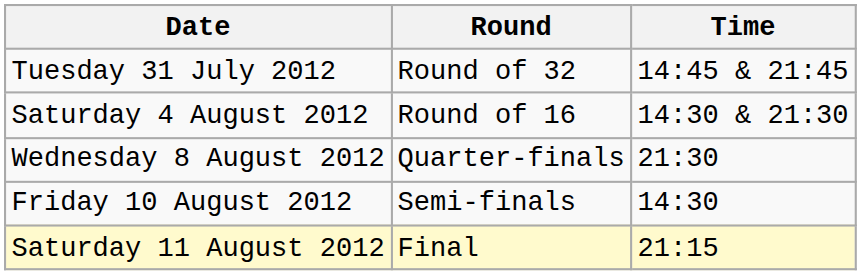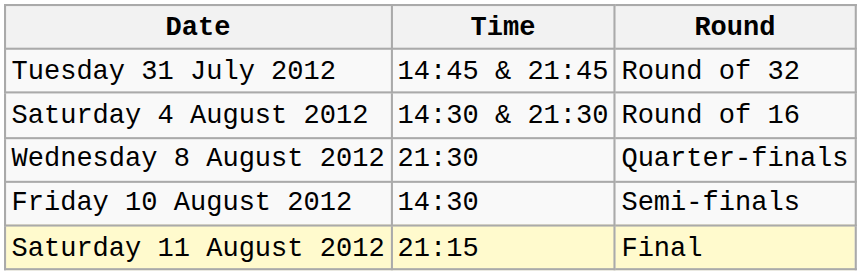 <table class="wikitable">
 <tr>
 <th>Date</th>
+<th>Time</th>
 <th>Round</th>
-<th>Time</th>
 </tr>
 <tr>
 <td>Tuesday 31 July 2012</td>
+<td>14:45 & 21:45</td>
 <td>Round of 32</td>
-<td>14:45 & 21:45</td>
 </tr>
 <tr>
 <td>Saturday 4 August 2012</td>
+<td>14:30 & 21:30</td>
 <td>Round of 16</td>
-<td>14:30 & 21:30</td>
 </tr>
 <tr>
 <td>Wednesday 8 August 2012</td>
+<td>21:30</td>
 <td>Quarter-finals</td>
-<td>21:30</td>
 </tr>
 <tr>
 <td>Friday 10 August 2012</td>
+<td>14:30</td>
 <td>Semi-finals</td>
-<td>14:30</td>
 </tr>
 <tr>
 <td style=background:lemonchiffon>Saturday 11 August 2012</td>
+<td style=background:lemonchiffon>21:15</td>
 <td style=background:lemonchiffon>Final</td>
-<td style=background:lemonchiffon>21:15</td>
 </tr>
 </table>
